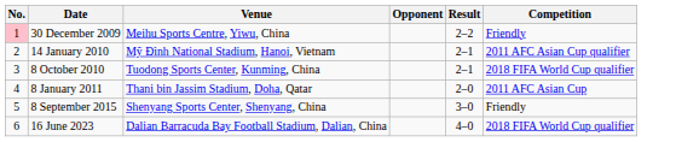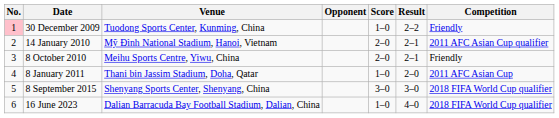 <table class="wikitable sortable">
 <tr>
 <th scope="col">No.</th>
 <th scope="col">Date</th>
 <th scope="col">Venue</th>
 <th scope="col">Opponent</th>
+<th scope="col">Score</th>
 <th scope="col">Result</th>
 <th scope="col">Competition</th>
 </tr>
 <tr>
 <td style="background: pink; text-align:center">1</td>
 <td>30 December 2009</td>
-<td><a href='#'>Meihu Sports Centre</a>, <a href='#'>Yiwu</a>, China</td>
+<td><a href='#'>Tuodong Sports Center</a>, <a href='#'>Kunming</a>, China</td>
 <td></td>
+<td style="text-align:center">1–0</td>
 <td style="text-align:center">2–2</td>
 <td><a href='#'>Friendly</a></td>
 </tr>
 <tr>
 <td style="text-align:center">2</td>
 <td>14 January 2010</td>
 <td><a href='#'>Mỹ Đình National Stadium</a>, <a href='#'>Hanoi</a>, Vietnam</td>
 <td></td>
+<td style="text-align:center">2–0</td>
 <td style="text-align:center">2–1</td>
 <td><a href='#'>2011 AFC Asian Cup qualifier</a></td>
 </tr>
 <tr>
 <td style="text-align:center">3</td>
 <td>8 October 2010</td>
-<td><a href='#'>Tuodong Sports Center</a>, <a href='#'>Kunming</a>, China</td>
+<td><a href='#'>Meihu Sports Centre</a>, <a href='#'>Yiwu</a>, China</td>
 <td></td>
+<td style="text-align:center">2–0</td>
 <td style="text-align:center">2–1</td>
-<td><a href='#'>2018 FIFA World Cup qualifier</a></td>
+<td>Friendly</td>
 </tr>
 <tr>
 <td style="text-align:center">4</td>
 <td>8 January 2011</td>
 <td><a href='#'>Thani bin Jassim Stadium</a>, <a href='#'>Doha</a>, Qatar</td>
 <td></td>
+<td style="text-align:center">1–0</td>
 <td style="text-align:center">2–0</td>
 <td><a href='#'>2011 AFC Asian Cup</a></td>
 </tr>
 <tr>
 <td style="text-align:center">5</td>
 <td>8 September 2015</td>
 <td><a href='#'>Shenyang Sports Center</a>, <a href='#'>Shenyang</a>, China</td>
 <td></td>
 <td style="text-align:center">3–0</td>
-<td>Friendly</td>
+<td style="text-align:center">3–0</td>
+<td><a href='#'>2018 FIFA World Cup qualifier</a></td>
 </tr>
 <tr>
 <td style="text-align:center">6</td>
 <td>16 June 2023</td>
 <td><a href='#'>Dalian Barracuda Bay Football Stadium</a>, <a href='#'>Dalian</a>, China</td>
 <td></td>
+<td style="text-align:center">1–0</td>
 <td style="text-align:center">4–0</td>
 <td><a href='#'>2018 FIFA World Cup qualifier</a></td>
 </tr>
 </table>
